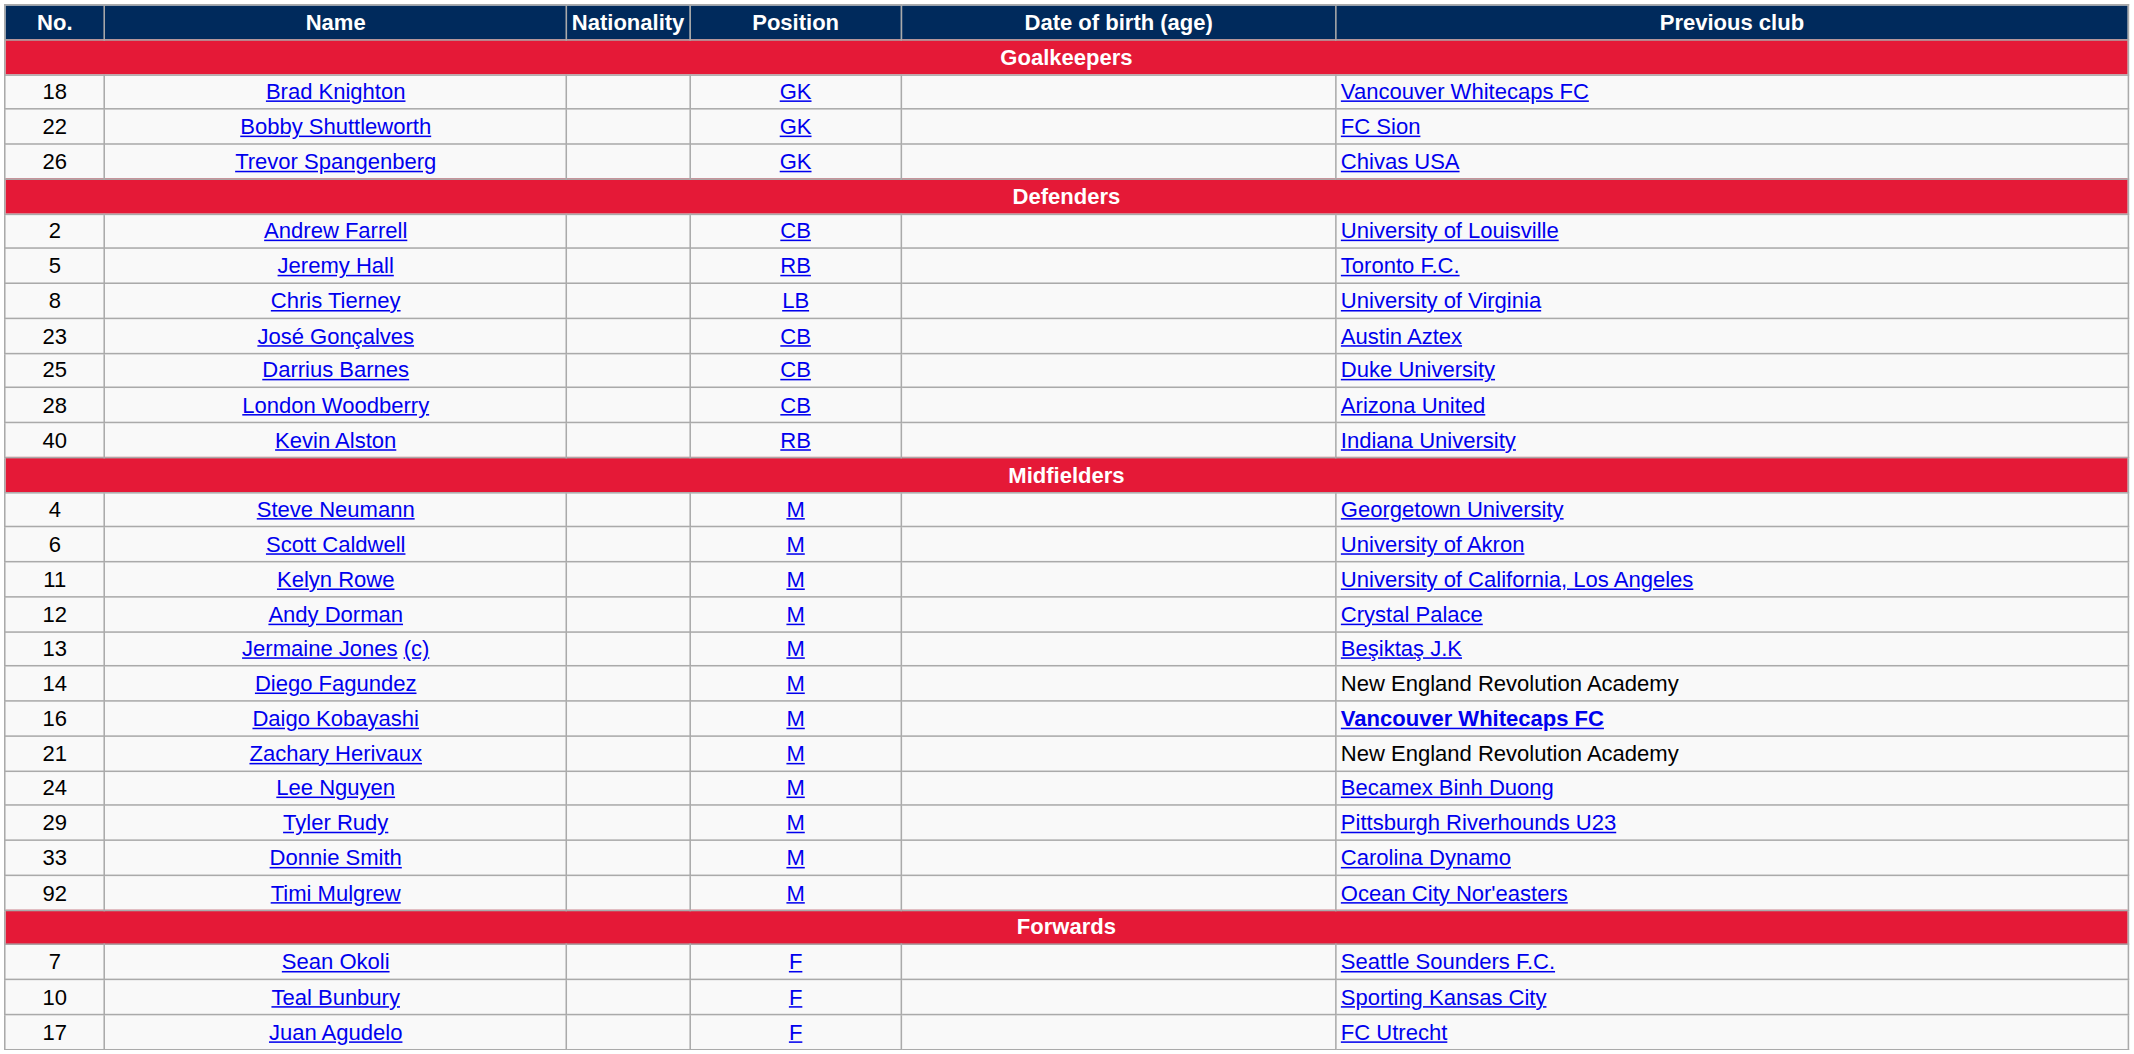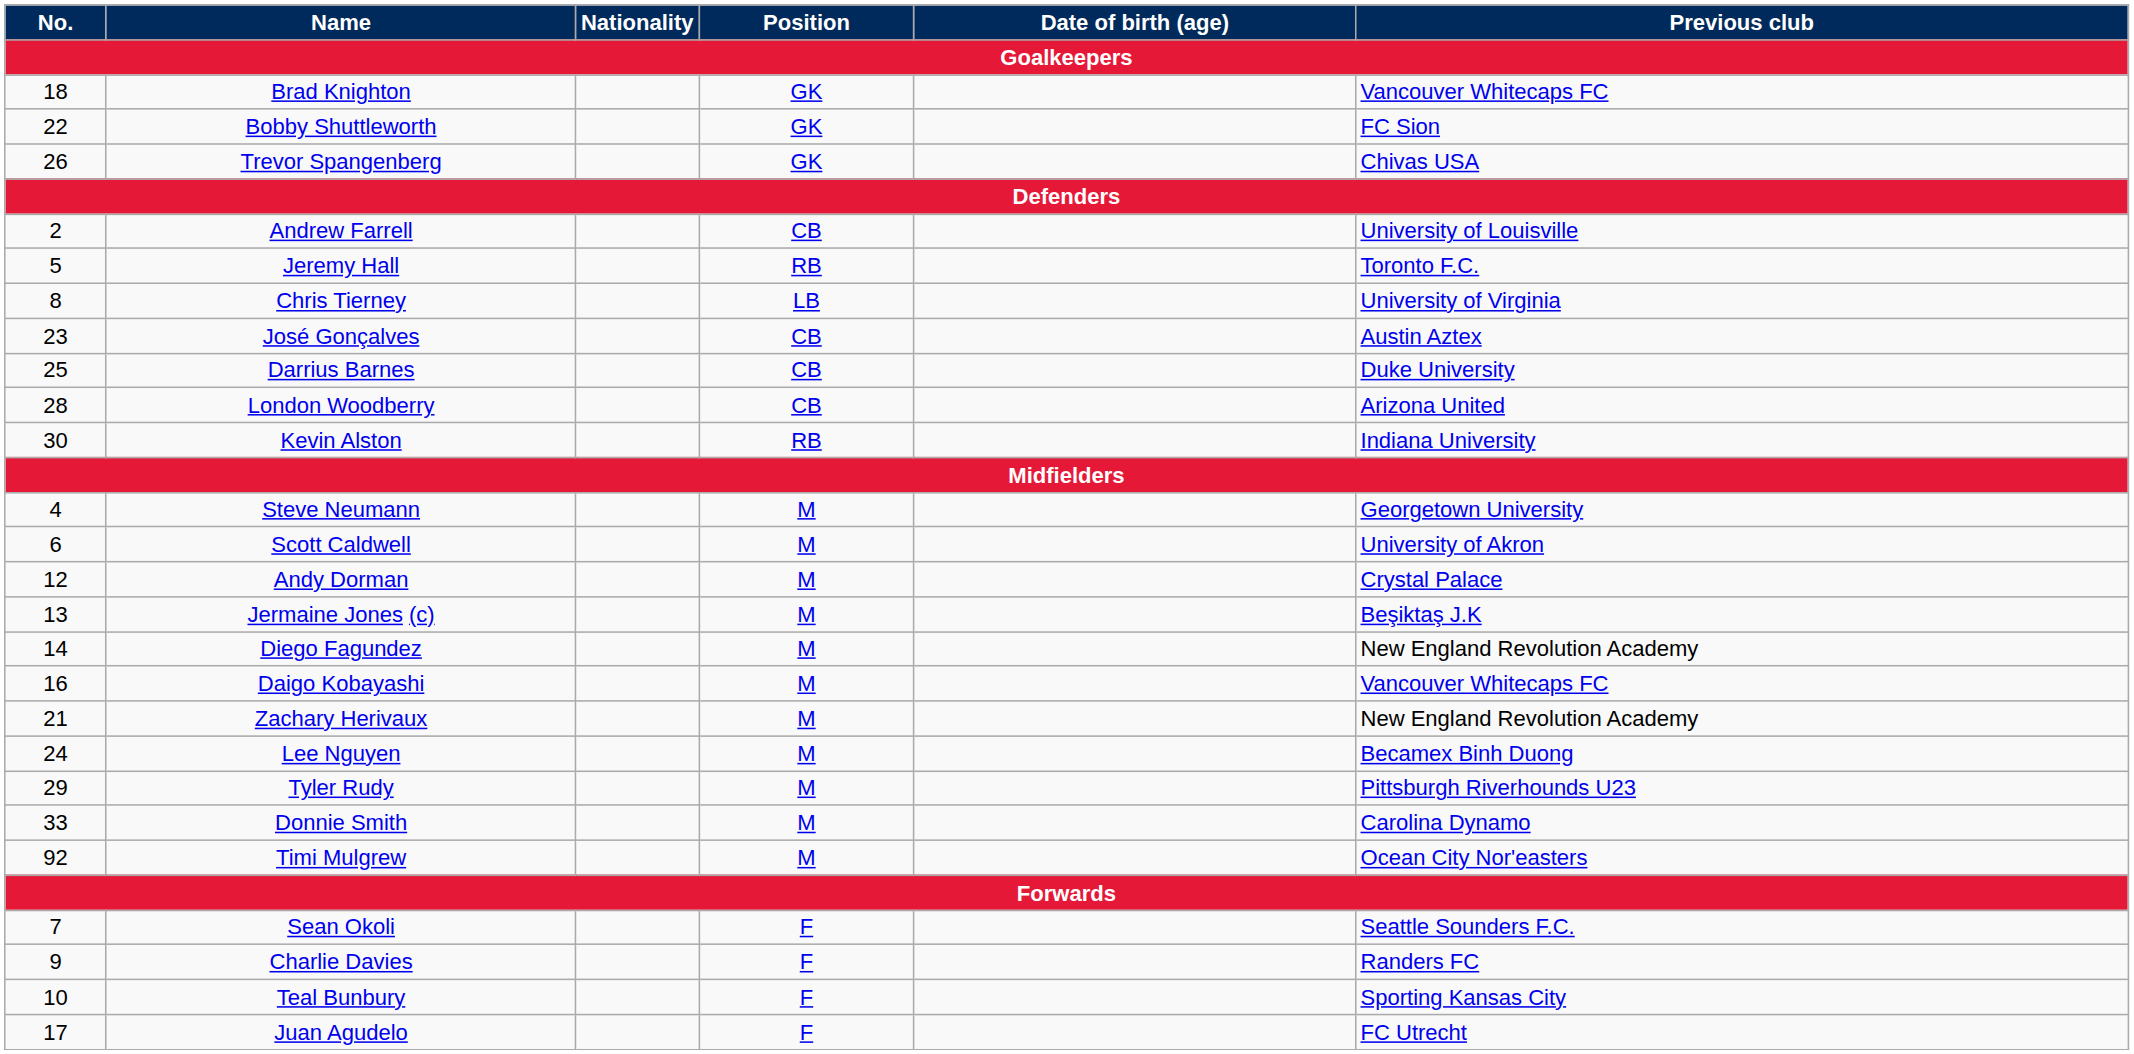 <table class="wikitable" style="text-align:center; font-size:90%; width:70%;">
 <tr>
 <th style="background:#002A5C; color:white; text-align:center;">No.</th>
 <th style="background:#002A5C; color:white; text-align:center;">Name</th>
 <th style="background:#002A5C; width:5%;color:white; text-align:center;">Nationality</th>
 <th style="background:#002A5C; color:white; text-align:center;">Position</th>
 <th style="background:#002A5C; color:white; text-align:center;">Date of birth (age)</th>
 <th style="background:#002A5C; color:white; text-align:center;">Previous club</th>
 </tr>
 <tr>
 <th colspan="6" style="background:#E51937; color:white; text-align:center;">Goalkeepers</th>
 </tr>
 <tr>
 <td>18</td>
 <td><a href='#'>Brad Knighton</a></td>
 <td></td>
 <td><a href='#'>GK</a></td>
 <td></td>
 <td align="left"> <a href='#'>Vancouver Whitecaps FC</a></td>
 </tr>
 <tr>
 <td>22</td>
 <td><a href='#'>Bobby Shuttleworth</a></td>
 <td></td>
 <td><a href='#'>GK</a></td>
 <td></td>
 <td align="left"> <a href='#'>FC Sion</a></td>
 </tr>
 <tr>
 <td>26</td>
 <td><a href='#'>Trevor Spangenberg</a></td>
 <td></td>
 <td><a href='#'>GK</a></td>
 <td></td>
 <td align="left"> <a href='#'>Chivas USA</a></td>
 </tr>
 <tr>
 <th colspan="6" style="background:#E51937; color:white; text-align:center;">Defenders</th>
 </tr>
 <tr>
 <td>2</td>
 <td><a href='#'>Andrew Farrell</a></td>
 <td></td>
 <td><a href='#'>CB</a></td>
 <td></td>
 <td align="left"> <a href='#'>University of Louisville</a></td>
 </tr>
 <tr>
 <td>5</td>
 <td><a href='#'>Jeremy Hall</a></td>
 <td></td>
 <td><a href='#'>RB</a></td>
 <td></td>
 <td align=left> <a href='#'>Toronto F.C.</a></td>
 </tr>
 <tr>
 <td>8</td>
 <td><a href='#'>Chris Tierney</a></td>
 <td></td>
 <td><a href='#'>LB</a></td>
 <td></td>
 <td align="left"> <a href='#'>University of Virginia</a></td>
 </tr>
 <tr>
 <td>23</td>
 <td><a href='#'>José Gonçalves</a></td>
 <td></td>
 <td><a href='#'>CB</a></td>
 <td></td>
 <td align="left"> <a href='#'>Austin Aztex</a></td>
 </tr>
 <tr>
 <td>25</td>
 <td><a href='#'>Darrius Barnes</a></td>
 <td></td>
 <td><a href='#'>CB</a></td>
 <td></td>
 <td align="left"> <a href='#'>Duke University</a></td>
 </tr>
 <tr>
 <td>28</td>
 <td><a href='#'>London Woodberry</a></td>
 <td></td>
 <td><a href='#'>CB</a></td>
 <td></td>
 <td align="left"> <a href='#'>Arizona United</a></td>
 </tr>
 <tr>
-<td>40</td>
+<td>30</td>
 <td><a href='#'>Kevin Alston</a></td>
 <td></td>
 <td><a href='#'>RB</a></td>
 <td></td>
 <td align="left"> <a href='#'>Indiana University</a></td>
 </tr>
 <tr>
 <th colspan="6" style="background:#E51937; color:white; text-align:center;">Midfielders</th>
 </tr>
 <tr>
 <td>4</td>
 <td><a href='#'>Steve Neumann</a></td>
 <td></td>
 <td><a href='#'>M</a></td>
 <td></td>
 <td align="left"> <a href='#'>Georgetown University</a></td>
 </tr>
 <tr>
 <td>6</td>
 <td><a href='#'>Scott Caldwell</a></td>
 <td></td>
 <td><a href='#'>M</a></td>
 <td></td>
 <td align="left"> <a href='#'>University of Akron</a></td>
-</tr>
-<tr>
-<td>11</td>
-<td><a href='#'>Kelyn Rowe</a></td>
-<td></td>
-<td><a href='#'>M</a></td>
-<td></td>
-<td align="left"> <a href='#'>University of California, Los Angeles</a></td>
 </tr>
 <tr>
 <td>12</td>
 <td><a href='#'>Andy Dorman</a></td>
 <td></td>
 <td><a href='#'>M</a></td>
 <td></td>
 <td align="left"> <a href='#'>Crystal Palace</a></td>
 </tr>
 <tr>
 <td>13</td>
 <td><a href='#'>Jermaine Jones</a> <a href='#'>(c)</a></td>
 <td></td>
 <td><a href='#'>M</a></td>
 <td></td>
 <td align="left"> <a href='#'>Beşiktaş J.K</a></td>
 </tr>
 <tr>
 <td>14</td>
 <td><a href='#'>Diego Fagundez</a></td>
 <td></td>
 <td><a href='#'>M</a></td>
 <td></td>
 <td align="left"> New England Revolution Academy</td>
 </tr>
 <tr>
 <td>16</td>
 <td><a href='#'>Daigo Kobayashi</a></td>
 <td></td>
 <td><a href='#'>M</a></td>
 <td></td>
-<td align="left"><strong> <a href='#'>Vancouver Whitecaps FC</a></strong></td>
+<td align="left"> <a href='#'>Vancouver Whitecaps FC</a></td>
 </tr>
 <tr>
 <td>21</td>
 <td><a href='#'>Zachary Herivaux</a></td>
 <td></td>
 <td><a href='#'>M</a></td>
 <td></td>
 <td align="left"> New England Revolution Academy</td>
 </tr>
 <tr>
 <td>24</td>
 <td><a href='#'>Lee Nguyen</a></td>
 <td></td>
 <td><a href='#'>M</a></td>
 <td></td>
 <td align="left"> <a href='#'>Becamex Binh Duong</a></td>
 </tr>
 <tr>
 <td>29</td>
 <td><a href='#'>Tyler Rudy</a></td>
 <td></td>
 <td><a href='#'>M</a></td>
 <td></td>
 <td align="left"> <a href='#'>Pittsburgh Riverhounds U23</a></td>
 </tr>
 <tr>
 <td>33</td>
 <td><a href='#'>Donnie Smith</a></td>
 <td></td>
 <td><a href='#'>M</a></td>
 <td></td>
 <td align="left"><a href='#'>Carolina Dynamo</a></td>
 </tr>
 <tr>
 <td>92</td>
 <td><a href='#'>Timi Mulgrew</a></td>
 <td></td>
 <td><a href='#'>M</a></td>
 <td></td>
 <td align="left"> <a href='#'>Ocean City Nor'easters</a></td>
 </tr>
 <tr>
 <th colspan="6" style="background:#E51937; color:white; text-align:center;">Forwards</th>
 </tr>
 <tr>
 <td>7</td>
 <td><a href='#'>Sean Okoli</a></td>
 <td></td>
 <td><a href='#'>F</a></td>
 <td></td>
 <td align="left"> <a href='#'>Seattle Sounders F.C.</a></td>
 </tr>
 <tr>
+<td>9</td>
+<td><a href='#'>Charlie Davies</a></td>
+<td></td>
+<td><a href='#'>F</a></td>
+<td></td>
+<td align="left"> <a href='#'>Randers FC</a></td>
+</tr>
+<tr>
 <td>10</td>
 <td><a href='#'>Teal Bunbury</a></td>
 <td></td>
 <td><a href='#'>F</a></td>
 <td></td>
 <td align="left"> <a href='#'>Sporting Kansas City</a></td>
 </tr>
 <tr>
 <td>17</td>
 <td><a href='#'>Juan Agudelo</a></td>
 <td></td>
 <td><a href='#'>F</a></td>
 <td></td>
 <td align="left"> <a href='#'>FC Utrecht</a></td>
 </tr>
 </table>
